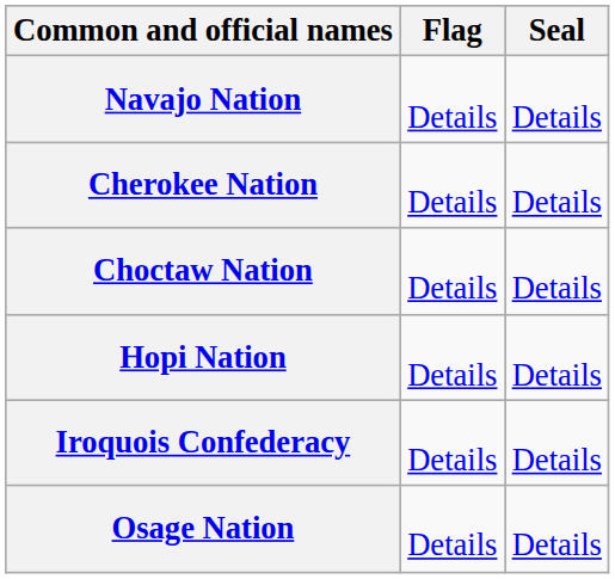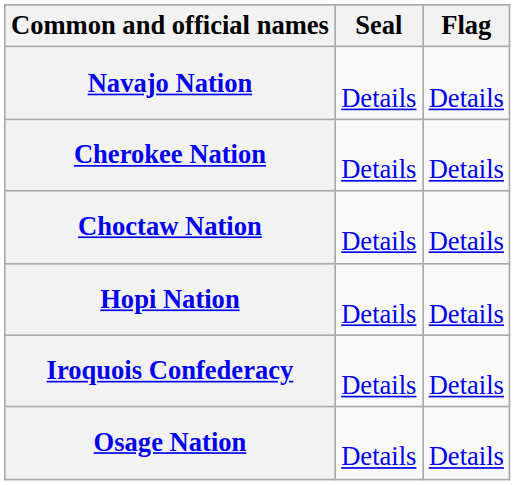 <table class="wikitable sortable" style="text-align:center;">
 <tr>
 <th scope="col">Common and official names</th>
+<th scope="col" class="unsortable">Seal</th>
 <th scope="col" class="unsortable">Flag</th>
-<th scope="col" class="unsortable">Seal</th>
 </tr>
 <tr>
 <th scope="row"><a href='#'>Navajo Nation</a></th>
 <td><br><a href='#'>Details</a></td>
 <td><br><a href='#'>Details</a></td>
 </tr>
 <tr>
 <th scope="row"><a href='#'>Cherokee Nation</a></th>
 <td><br><a href='#'>Details</a></td>
 <td><br><a href='#'>Details</a></td>
 </tr>
 <tr>
 <th scope="row"><a href='#'>Choctaw Nation</a></th>
 <td><br><a href='#'>Details</a></td>
 <td><br><a href='#'>Details</a></td>
 </tr>
 <tr>
 <th scope="row"><a href='#'>Hopi Nation</a></th>
 <td><br><a href='#'>Details</a></td>
 <td><br><a href='#'>Details</a></td>
 </tr>
 <tr>
 <th scope="row"><a href='#'>Iroquois Confederacy</a></th>
 <td><br><a href='#'>Details</a></td>
 <td><br><a href='#'>Details</a></td>
 </tr>
 <tr>
 <th scope="row"><a href='#'>Osage Nation</a></th>
 <td><br><a href='#'>Details</a></td>
 <td><br><a href='#'>Details</a></td>
 </tr>
 </table>
